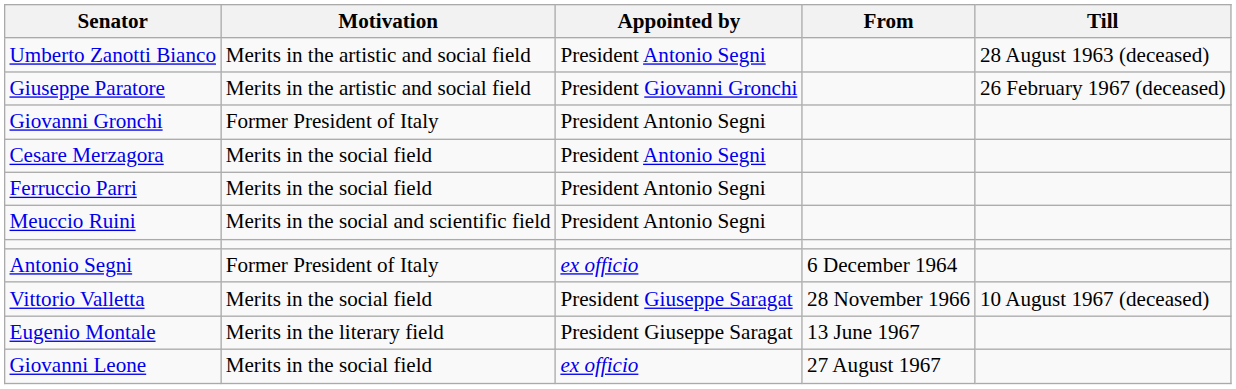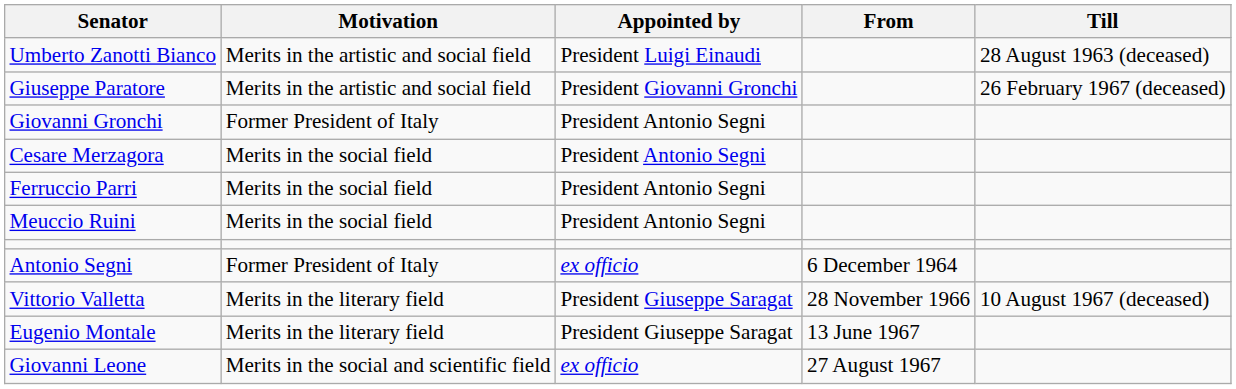 <table class="wikitable">
 <tr>
 <th>Senator</th>
 <th>Motivation</th>
 <th>Appointed by</th>
 <th>From</th>
 <th>Till</th>
 </tr>
 <tr>
 <td><a href='#'>Umberto Zanotti Bianco</a></td>
 <td>Merits in the artistic and social field</td>
-<td>President <a href='#'>Antonio Segni</a></td>
+<td>President <a href='#'>Luigi Einaudi</a></td>
 <td></td>
 <td>28 August 1963 (deceased)</td>
 </tr>
 <tr>
 <td><a href='#'>Giuseppe Paratore</a></td>
 <td>Merits in the artistic and social field</td>
 <td>President <a href='#'>Giovanni Gronchi</a></td>
 <td></td>
 <td>26 February 1967 (deceased)</td>
 </tr>
 <tr>
 <td><a href='#'>Giovanni Gronchi</a></td>
 <td>Former President of Italy</td>
 <td>President Antonio Segni</td>
 <td></td>
 <td></td>
 </tr>
 <tr>
 <td><a href='#'>Cesare Merzagora</a></td>
 <td>Merits in the social field</td>
 <td>President <a href='#'>Antonio Segni</a></td>
 <td></td>
 <td></td>
 </tr>
 <tr>
 <td><a href='#'>Ferruccio Parri</a></td>
 <td>Merits in the social field</td>
 <td>President Antonio Segni</td>
 <td></td>
 <td></td>
 </tr>
 <tr>
 <td><a href='#'>Meuccio Ruini</a></td>
-<td>Merits in the social and scientific field</td>
+<td>Merits in the social field</td>
 <td>President Antonio Segni</td>
 <td></td>
 <td></td>
 </tr>
 <tr>
 <td></td>
 <td></td>
 <td></td>
 <td></td>
 <td></td>
 </tr>
 <tr>
 <td><a href='#'>Antonio Segni</a></td>
 <td>Former President of Italy</td>
 <td><em><a href='#'>ex officio</a></em></td>
 <td>6 December 1964</td>
 <td></td>
 </tr>
 <tr>
 <td><a href='#'>Vittorio Valletta</a></td>
-<td>Merits in the social field</td>
+<td>Merits in the literary field</td>
 <td>President <a href='#'>Giuseppe Saragat</a></td>
 <td>28 November 1966</td>
 <td>10 August 1967 (deceased)</td>
 </tr>
 <tr>
 <td><a href='#'>Eugenio Montale</a></td>
 <td>Merits in the literary field</td>
 <td>President Giuseppe Saragat</td>
 <td>13 June 1967</td>
 <td></td>
 </tr>
 <tr>
 <td><a href='#'>Giovanni Leone</a></td>
-<td>Merits in the social field</td>
+<td>Merits in the social and scientific field</td>
 <td><em><a href='#'>ex officio</a></em></td>
 <td>27 August 1967</td>
 <td></td>
 </tr>
 </table>
